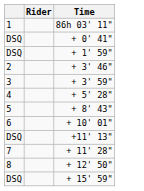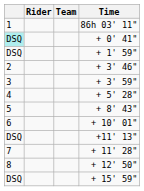 <table class="wikitable">
 <tr>
 <th></th>
 <th>Rider</th>
+<th>Team</th>
 <th>Time</th>
 </tr>
 <tr>
 <td>1</td>
 <td> </td>
+<td></td>
 <td align="right">86h 03' 11"</td>
 </tr>
 <tr>
-<td>DSQ</td>
+<td style="background: paleturquoise;">DSQ</td>
 <td><s> </s></td>
+<td></td>
 <td align="right">+ 0' 41"</td>
 </tr>
 <tr>
 <td>DSQ</td>
 <td><s></s></td>
+<td></td>
 <td align="right">+ 1' 59"</td>
 </tr>
 <tr>
 <td>2</td>
+<td></td>
 <td></td>
 <td align="right">+ 3' 46"</td>
 </tr>
 <tr>
 <td>3</td>
 <td></td>
+<td></td>
 <td align="right">+ 3' 59"</td>
 </tr>
 <tr>
 <td>4</td>
+<td></td>
 <td></td>
 <td align="right">+ 5' 28"</td>
 </tr>
 <tr>
 <td>5</td>
 <td> </td>
+<td></td>
 <td align="right">+ 8' 43"</td>
 </tr>
 <tr>
 <td>6</td>
+<td></td>
 <td></td>
 <td align="right">+ 10' 01"</td>
 </tr>
 <tr>
 <td>DSQ</td>
 <td><s></s></td>
+<td></td>
 <td align="right">+11' 13"</td>
 </tr>
 <tr>
 <td>7</td>
+<td></td>
 <td></td>
 <td align="right">+ 11' 28"</td>
 </tr>
 <tr>
 <td>8</td>
 <td></td>
+<td></td>
 <td align="right">+ 12' 50"</td>
 </tr>
 <tr>
 <td>DSQ</td>
 <td><s></s></td>
+<td></td>
 <td align="right">+ 15' 59"</td>
 </tr>
 </table>
